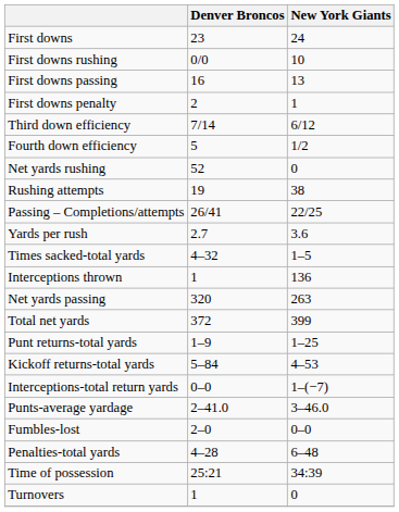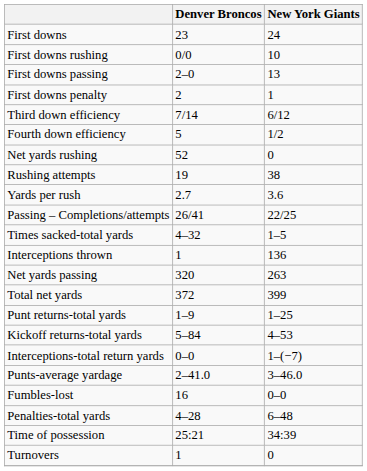 <table class="wikitable">
 <tr>
 <th></th>
 <th><strong>Denver Broncos</strong></th>
 <th><strong>New York Giants</strong></th>
 </tr>
 <tr>
 <td>First downs</td>
 <td>23</td>
 <td>24</td>
 </tr>
 <tr>
 <td>First downs rushing</td>
 <td>0/0</td>
 <td>10</td>
 </tr>
 <tr>
 <td>First downs passing</td>
-<td>16</td>
+<td>2–0</td>
 <td>13</td>
 </tr>
 <tr>
 <td>First downs penalty</td>
 <td>2</td>
 <td>1</td>
 </tr>
 <tr>
 <td>Third down efficiency</td>
 <td>7/14</td>
 <td>6/12</td>
 </tr>
 <tr>
 <td>Fourth down efficiency</td>
 <td>5</td>
 <td>1/2</td>
 </tr>
 <tr>
 <td>Net yards rushing</td>
 <td>52</td>
 <td>0</td>
 </tr>
 <tr>
 <td>Rushing attempts</td>
 <td>19</td>
 <td>38</td>
 </tr>
 <tr>
+<td>Yards per rush</td>
+<td>2.7</td>
+<td>3.6</td>
+</tr>
+<tr>
 <td>Passing – Completions/attempts</td>
 <td>26/41</td>
 <td>22/25</td>
-</tr>
-<tr>
-<td>Yards per rush</td>
-<td>2.7</td>
-<td>3.6</td>
 </tr>
 <tr>
 <td>Times sacked-total yards</td>
 <td>4–32</td>
 <td>1–5</td>
 </tr>
 <tr>
 <td>Interceptions thrown</td>
 <td>1</td>
 <td>136</td>
 </tr>
 <tr>
 <td>Net yards passing</td>
 <td>320</td>
 <td>263</td>
 </tr>
 <tr>
 <td>Total net yards</td>
 <td>372</td>
 <td>399</td>
 </tr>
 <tr>
 <td>Punt returns-total yards</td>
 <td>1–9</td>
 <td>1–25</td>
 </tr>
 <tr>
 <td>Kickoff returns-total yards</td>
 <td>5–84</td>
 <td>4–53</td>
 </tr>
 <tr>
 <td>Interceptions-total return yards</td>
 <td>0–0</td>
 <td>1–(−7)</td>
 </tr>
 <tr>
 <td>Punts-average yardage</td>
 <td>2–41.0</td>
 <td>3–46.0</td>
 </tr>
 <tr>
 <td>Fumbles-lost</td>
-<td>2–0</td>
+<td>16</td>
 <td>0–0</td>
 </tr>
 <tr>
 <td>Penalties-total yards</td>
 <td>4–28</td>
 <td>6–48</td>
 </tr>
 <tr>
 <td>Time of possession</td>
 <td>25:21</td>
 <td>34:39</td>
 </tr>
 <tr>
 <td>Turnovers</td>
 <td>1</td>
 <td>0</td>
 </tr>
 <tr>
 </tr>
 </table>
